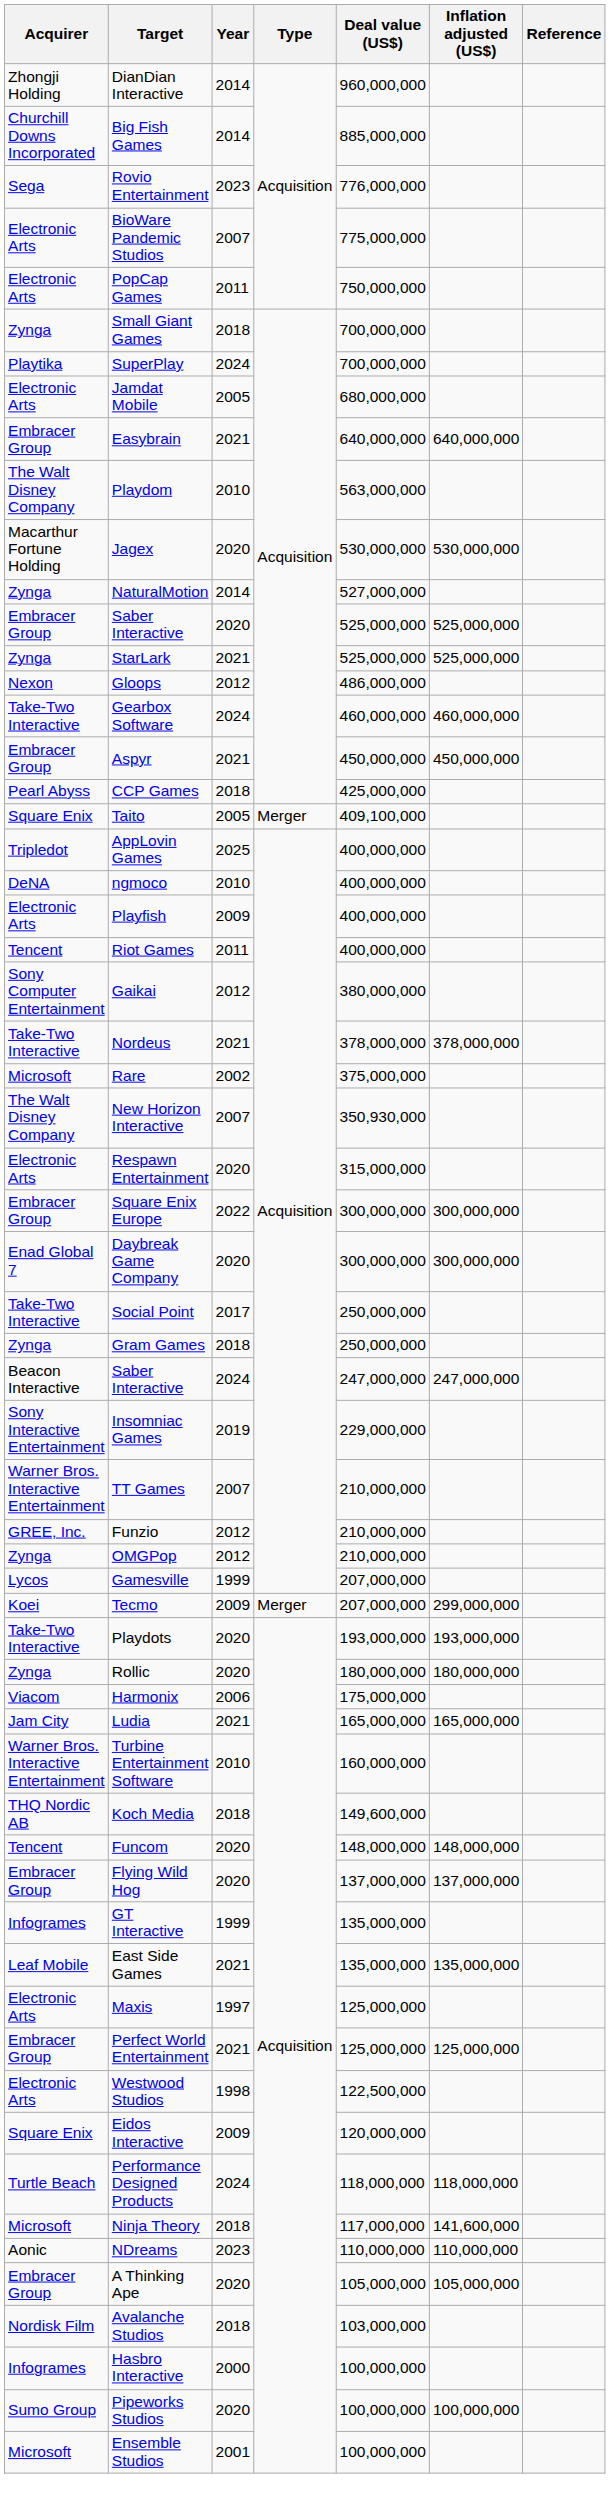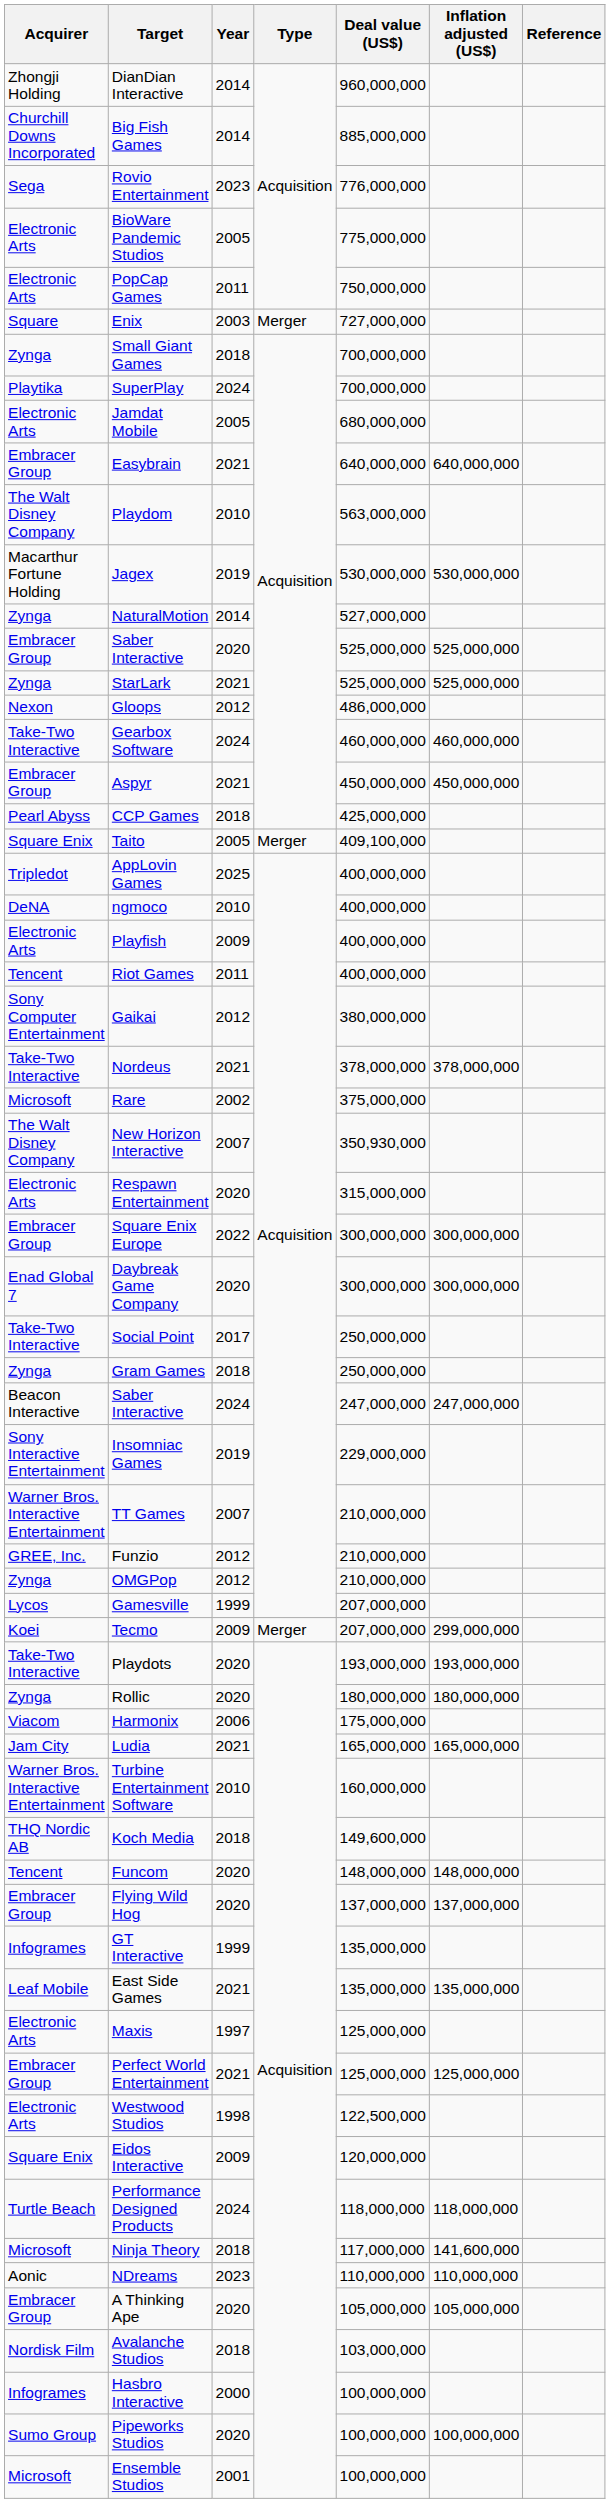 <table class="wikitable sortable">
 <tr>
 <th>Acquirer</th>
 <th>Target</th>
 <th>Year</th>
 <th>Type</th>
 <th>Deal value (US$)</th>
 <th>Inflation adjusted (US$)</th>
 <th class=unsortable>Reference</th>
 </tr>
 <tr>
 <td> Zhongji Holding</td>
 <td> DianDian Interactive</td>
 <td>2014</td>
 <td rowspan="5">Acquisition</td>
 <td>960,000,000</td>
 <td></td>
 <td></td>
 </tr>
 <tr>
 <td> <a href='#'>Churchill Downs Incorporated</a></td>
 <td> <a href='#'>Big Fish Games</a></td>
 <td>2014</td>
 <td>885,000,000</td>
 <td></td>
 <td></td>
 </tr>
 <tr>
 <td> <a href='#'>Sega</a></td>
 <td> <a href='#'>Rovio Entertainment</a></td>
 <td>2023</td>
 <td>776,000,000</td>
 <td></td>
 <td></td>
 </tr>
 <tr>
 <td> <a href='#'>Electronic Arts</a></td>
 <td> <a href='#'>BioWare</a> <br>  <a href='#'>Pandemic Studios</a></td>
-<td>2007</td>
+<td>2005</td>
 <td>775,000,000</td>
 <td></td>
 <td></td>
 </tr>
 <tr>
 <td> <a href='#'>Electronic Arts</a></td>
 <td> <a href='#'>PopCap Games</a></td>
 <td>2011</td>
 <td>750,000,000</td>
+<td></td>
+<td></td>
+</tr>
+<tr>
+<td> <a href='#'>Square</a></td>
+<td> <a href='#'>Enix</a></td>
+<td>2003</td>
+<td>Merger</td>
+<td>727,000,000</td>
 <td></td>
 <td></td>
 </tr>
 <tr>
 <td> <a href='#'>Zynga</a></td>
 <td> <a href='#'>Small Giant Games</a></td>
 <td>2018</td>
 <td rowspan="13">Acquisition</td>
 <td>700,000,000</td>
 <td></td>
 <td></td>
 </tr>
 <tr>
 <td> <a href='#'>Playtika</a></td>
 <td> <a href='#'>SuperPlay</a></td>
 <td>2024</td>
 <td>700,000,000</td>
 <td></td>
 <td></td>
 </tr>
 <tr>
 <td> <a href='#'>Electronic Arts</a></td>
 <td> <a href='#'>Jamdat Mobile</a></td>
 <td>2005</td>
 <td>680,000,000</td>
 <td></td>
 <td></td>
 </tr>
 <tr>
 <td> <a href='#'>Embracer Group</a></td>
 <td> <a href='#'>Easybrain</a></td>
 <td>2021</td>
 <td>640,000,000</td>
 <td>640,000,000</td>
 <td></td>
 </tr>
 <tr>
 <td> <a href='#'>The Walt Disney Company</a></td>
 <td> <a href='#'>Playdom</a></td>
 <td>2010</td>
 <td>563,000,000</td>
 <td></td>
 <td></td>
 </tr>
 <tr>
 <td> Macarthur Fortune Holding</td>
 <td> <a href='#'>Jagex</a></td>
-<td>2020</td>
+<td>2019</td>
 <td>530,000,000</td>
 <td>530,000,000</td>
 <td></td>
 </tr>
 <tr>
 <td> <a href='#'>Zynga</a></td>
 <td> <a href='#'>NaturalMotion</a></td>
 <td>2014</td>
 <td>527,000,000</td>
 <td></td>
 <td></td>
 </tr>
 <tr>
 <td> <a href='#'>Embracer Group</a></td>
 <td> <a href='#'>Saber Interactive</a></td>
 <td>2020</td>
 <td>525,000,000</td>
 <td>525,000,000</td>
 <td></td>
 </tr>
 <tr>
 <td> <a href='#'>Zynga</a></td>
 <td> <a href='#'>StarLark</a></td>
 <td>2021</td>
 <td>525,000,000</td>
 <td>525,000,000</td>
 <td></td>
 </tr>
 <tr>
 <td> <a href='#'>Nexon</a></td>
 <td> <a href='#'>Gloops</a></td>
 <td>2012</td>
 <td>486,000,000</td>
 <td></td>
 <td></td>
 </tr>
 <tr>
 <td> <a href='#'>Take-Two Interactive</a></td>
 <td> <a href='#'>Gearbox Software</a></td>
 <td>2024</td>
 <td>460,000,000</td>
 <td>460,000,000</td>
 <td></td>
 </tr>
 <tr>
 <td> <a href='#'>Embracer Group</a></td>
 <td> <a href='#'>Aspyr</a></td>
 <td>2021</td>
 <td>450,000,000</td>
 <td>450,000,000</td>
 <td></td>
 </tr>
 <tr>
 <td> <a href='#'>Pearl Abyss</a></td>
 <td> <a href='#'>CCP Games</a></td>
 <td>2018</td>
 <td>425,000,000</td>
 <td></td>
 <td></td>
 </tr>
 <tr>
 <td> <a href='#'>Square Enix</a></td>
 <td> <a href='#'>Taito</a></td>
 <td>2005</td>
 <td>Merger</td>
 <td>409,100,000</td>
 <td></td>
 <td></td>
 </tr>
 <tr>
 <td> <a href='#'>Tripledot</a></td>
 <td> <a href='#'>AppLovin Games</a></td>
 <td>2025</td>
 <td rowspan="19">Acquisition</td>
 <td>400,000,000</td>
 <td></td>
 <td></td>
 </tr>
 <tr>
 <td> <a href='#'>DeNA</a></td>
 <td> <a href='#'>ngmoco</a></td>
 <td>2010</td>
 <td>400,000,000</td>
 <td></td>
 <td></td>
 </tr>
 <tr>
 <td> <a href='#'>Electronic Arts</a></td>
 <td> <a href='#'>Playfish</a></td>
 <td>2009</td>
 <td>400,000,000</td>
 <td></td>
 <td></td>
 </tr>
 <tr>
 <td> <a href='#'>Tencent</a></td>
 <td> <a href='#'>Riot Games</a></td>
 <td>2011</td>
 <td>400,000,000</td>
 <td></td>
 <td></td>
 </tr>
 <tr>
 <td>  <a href='#'>Sony Computer Entertainment</a></td>
 <td> <a href='#'>Gaikai</a></td>
 <td>2012</td>
 <td>380,000,000</td>
 <td></td>
 <td></td>
 </tr>
 <tr>
 <td> <a href='#'>Take-Two Interactive</a></td>
 <td> <a href='#'>Nordeus</a></td>
 <td>2021</td>
 <td>378,000,000</td>
 <td>378,000,000</td>
 <td></td>
 </tr>
 <tr>
 <td> <a href='#'>Microsoft</a></td>
 <td> <a href='#'>Rare</a></td>
 <td>2002</td>
 <td>375,000,000</td>
 <td></td>
 <td></td>
 </tr>
 <tr>
 <td> <a href='#'>The Walt Disney Company</a></td>
 <td> <a href='#'>New Horizon Interactive</a></td>
 <td>2007</td>
 <td>350,930,000</td>
 <td></td>
 <td></td>
 </tr>
 <tr>
 <td> <a href='#'>Electronic Arts</a></td>
 <td> <a href='#'>Respawn Entertainment</a></td>
 <td>2020</td>
 <td>315,000,000</td>
 <td></td>
 <td></td>
 </tr>
 <tr>
 <td> <a href='#'>Embracer Group</a></td>
 <td>  <a href='#'>Square Enix Europe</a></td>
 <td>2022</td>
 <td>300,000,000</td>
 <td>300,000,000</td>
 <td></td>
 </tr>
 <tr>
 <td> <a href='#'>Enad Global 7</a></td>
 <td> <a href='#'>Daybreak Game Company</a></td>
 <td>2020</td>
 <td>300,000,000</td>
 <td>300,000,000</td>
 <td></td>
 </tr>
 <tr>
 <td> <a href='#'>Take-Two Interactive</a></td>
 <td> <a href='#'>Social Point</a></td>
 <td>2017</td>
 <td>250,000,000</td>
 <td></td>
 <td></td>
 </tr>
 <tr>
 <td> <a href='#'>Zynga</a></td>
 <td> <a href='#'>Gram Games</a></td>
 <td>2018</td>
 <td>250,000,000</td>
 <td></td>
 <td></td>
 </tr>
 <tr>
 <td> Beacon Interactive</td>
 <td> <a href='#'>Saber Interactive</a></td>
 <td>2024</td>
 <td>247,000,000 </td>
 <td>247,000,000</td>
 <td></td>
 </tr>
 <tr>
 <td>  <a href='#'>Sony Interactive Entertainment</a></td>
 <td> <a href='#'>Insomniac Games</a></td>
 <td>2019</td>
 <td>229,000,000</td>
 <td></td>
 <td><br></td>
 </tr>
 <tr>
 <td> <a href='#'>Warner Bros. Interactive Entertainment</a></td>
 <td> <a href='#'>TT Games</a></td>
 <td>2007</td>
 <td>210,000,000</td>
 <td></td>
 <td></td>
 </tr>
 <tr>
 <td> <a href='#'>GREE, Inc.</a></td>
 <td> Funzio</td>
 <td>2012</td>
 <td>210,000,000</td>
 <td></td>
 <td></td>
 </tr>
 <tr>
 <td> <a href='#'>Zynga</a></td>
 <td> <a href='#'>OMGPop</a></td>
 <td>2012</td>
 <td>210,000,000</td>
 <td></td>
 <td></td>
 </tr>
 <tr>
 <td> <a href='#'>Lycos</a></td>
 <td> <a href='#'>Gamesville</a></td>
 <td>1999</td>
 <td>207,000,000</td>
 <td></td>
 <td></td>
 </tr>
 <tr>
 <td> <a href='#'>Koei</a></td>
 <td> <a href='#'>Tecmo</a></td>
 <td>2009</td>
 <td>Merger</td>
 <td>207,000,000</td>
 <td>299,000,000</td>
 <td></td>
 </tr>
 <tr>
 <td> <a href='#'>Take-Two Interactive</a></td>
 <td> Playdots</td>
 <td>2020</td>
 <td rowspan="22">Acquisition</td>
 <td>193,000,000</td>
 <td>193,000,000</td>
 <td></td>
 </tr>
 <tr>
 <td> <a href='#'>Zynga</a></td>
 <td> Rollic</td>
 <td>2020</td>
 <td>180,000,000</td>
 <td>180,000,000</td>
 <td></td>
 </tr>
 <tr>
 <td> <a href='#'>Viacom</a></td>
 <td> <a href='#'>Harmonix</a></td>
 <td>2006</td>
 <td>175,000,000</td>
 <td></td>
 <td></td>
 </tr>
 <tr>
 <td> <a href='#'>Jam City</a></td>
 <td> <a href='#'>Ludia</a></td>
 <td>2021</td>
 <td>165,000,000</td>
 <td>165,000,000</td>
 <td></td>
 </tr>
 <tr>
 <td> <a href='#'>Warner Bros. Interactive Entertainment</a></td>
 <td> <a href='#'>Turbine Entertainment Software</a></td>
 <td>2010</td>
 <td>160,000,000</td>
 <td></td>
 <td></td>
 </tr>
 <tr>
 <td> <a href='#'>THQ Nordic AB</a></td>
 <td>  <a href='#'>Koch Media</a></td>
 <td>2018</td>
 <td>149,600,000</td>
 <td></td>
 <td></td>
 </tr>
 <tr>
 <td> <a href='#'>Tencent</a></td>
 <td> <a href='#'>Funcom</a></td>
 <td>2020</td>
 <td>148,000,000</td>
 <td>148,000,000</td>
 <td></td>
 </tr>
 <tr>
 <td> <a href='#'>Embracer Group</a></td>
 <td> <a href='#'>Flying Wild Hog</a></td>
 <td>2020</td>
 <td>137,000,000</td>
 <td>137,000,000</td>
 <td></td>
 </tr>
 <tr>
 <td> <a href='#'>Infogrames</a></td>
 <td> <a href='#'>GT Interactive</a></td>
 <td>1999</td>
 <td>135,000,000</td>
 <td></td>
 <td></td>
 </tr>
 <tr>
 <td> <a href='#'>Leaf Mobile</a></td>
 <td> East Side Games</td>
 <td>2021</td>
 <td>135,000,000</td>
 <td>135,000,000</td>
 <td></td>
 </tr>
 <tr>
 <td> <a href='#'>Electronic Arts</a></td>
 <td> <a href='#'>Maxis</a></td>
 <td>1997</td>
 <td>125,000,000</td>
 <td></td>
 <td></td>
 </tr>
 <tr>
 <td> <a href='#'>Embracer Group</a></td>
 <td> <a href='#'>Perfect World Entertainment</a></td>
 <td>2021</td>
 <td>125,000,000</td>
 <td>125,000,000</td>
 <td></td>
 </tr>
 <tr>
 <td> <a href='#'>Electronic Arts</a></td>
 <td> <a href='#'>Westwood Studios</a></td>
 <td>1998</td>
 <td>122,500,000</td>
 <td></td>
 <td></td>
 </tr>
 <tr>
 <td> <a href='#'>Square Enix</a></td>
 <td> <a href='#'>Eidos Interactive</a></td>
 <td>2009</td>
 <td>120,000,000</td>
 <td></td>
 <td></td>
 </tr>
 <tr>
 <td> <a href='#'>Turtle Beach</a></td>
 <td> <a href='#'>Performance Designed Products</a></td>
 <td>2024</td>
 <td>118,000,000</td>
 <td>118,000,000</td>
 <td></td>
 </tr>
 <tr>
 <td> <a href='#'>Microsoft</a></td>
 <td> <a href='#'>Ninja Theory</a></td>
 <td>2018</td>
 <td>117,000,000</td>
 <td>141,600,000</td>
 <td></td>
 </tr>
 <tr>
 <td> Aonic</td>
 <td> <a href='#'>NDreams</a></td>
 <td>2023</td>
 <td>110,000,000</td>
 <td>110,000,000</td>
 <td></td>
 </tr>
 <tr>
 <td> <a href='#'>Embracer Group</a></td>
 <td> A Thinking Ape</td>
 <td>2020</td>
 <td>105,000,000</td>
 <td>105,000,000</td>
 <td></td>
 </tr>
 <tr>
 <td> <a href='#'>Nordisk Film</a></td>
 <td> <a href='#'>Avalanche Studios</a></td>
 <td>2018</td>
 <td>103,000,000</td>
 <td></td>
 <td></td>
 </tr>
 <tr>
 <td> <a href='#'>Infogrames</a></td>
 <td> <a href='#'>Hasbro Interactive</a></td>
 <td>2000</td>
 <td>100,000,000</td>
 <td></td>
 <td></td>
 </tr>
 <tr>
 <td> <a href='#'>Sumo Group</a></td>
 <td> <a href='#'>Pipeworks Studios</a></td>
 <td>2020</td>
 <td>100,000,000</td>
 <td>100,000,000</td>
 <td></td>
 </tr>
 <tr>
 <td> <a href='#'>Microsoft</a></td>
 <td> <a href='#'>Ensemble Studios</a></td>
 <td>2001</td>
 <td>100,000,000</td>
 <td></td>
 <td></td>
 </tr>
 </table>
